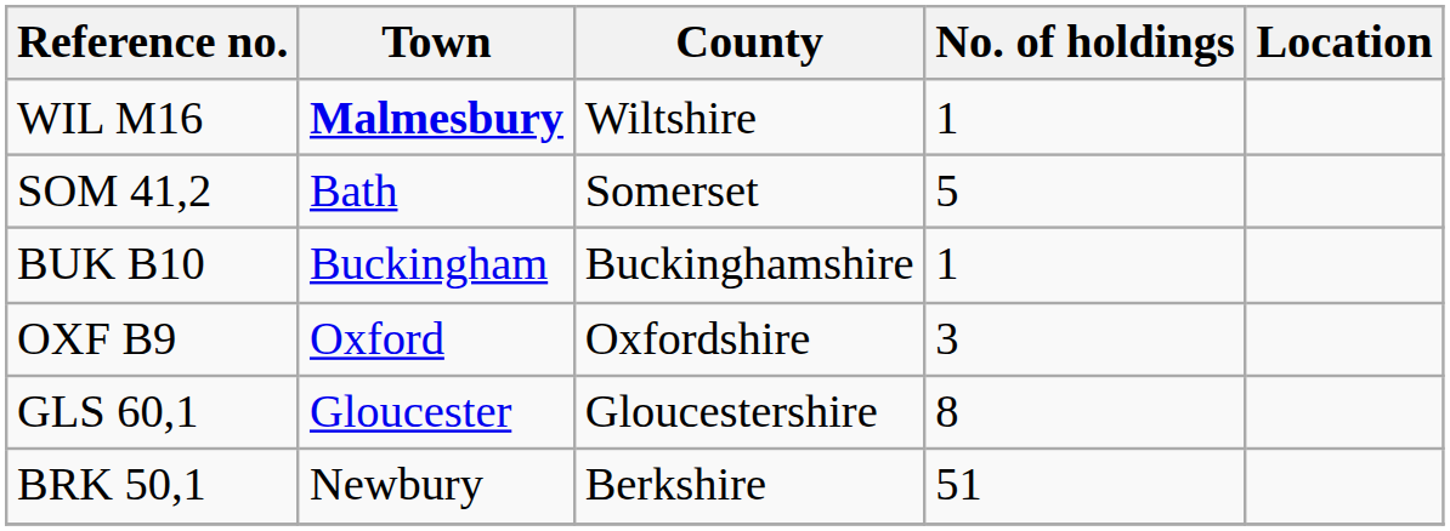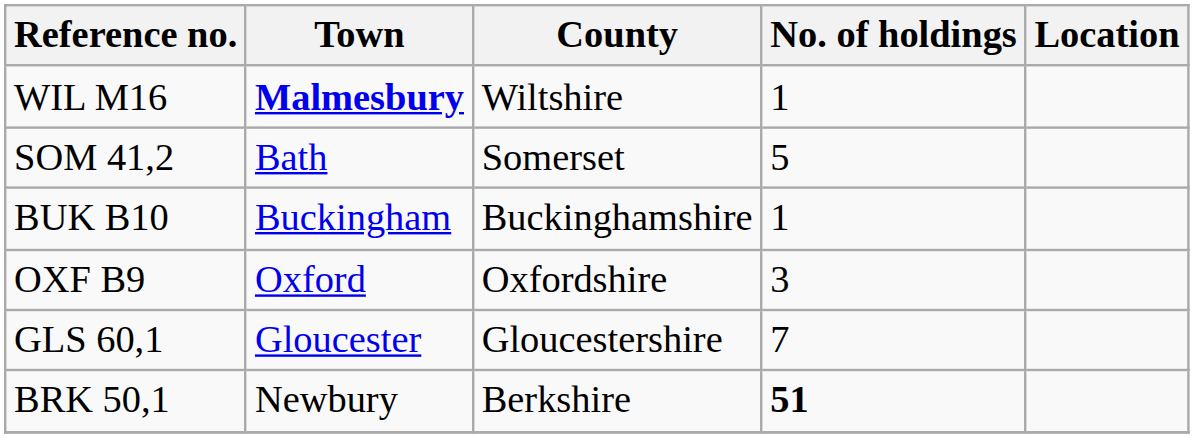 <table class="wikitable">
 <tr>
 <th>Reference no.</th>
 <th>Town</th>
 <th>County</th>
 <th>No. of holdings</th>
 <th>Location</th>
 </tr>
 <tr>
 <td>WIL M16</td>
 <td><strong><a href='#'>Malmesbury</a></strong></td>
 <td>Wiltshire</td>
 <td>1</td>
 <td></td>
 </tr>
 <tr>
 <td>SOM 41,2</td>
 <td><a href='#'>Bath</a></td>
 <td>Somerset</td>
 <td>5</td>
 <td></td>
 </tr>
 <tr>
 <td>BUK B10</td>
 <td><a href='#'>Buckingham</a></td>
 <td>Buckinghamshire</td>
 <td>1</td>
 <td></td>
 </tr>
 <tr>
 <td>OXF B9</td>
 <td><a href='#'>Oxford</a></td>
 <td>Oxfordshire</td>
 <td>3</td>
 <td></td>
 </tr>
 <tr>
 <td>GLS 60,1</td>
 <td><a href='#'>Gloucester</a></td>
 <td>Gloucestershire</td>
-<td>8</td>
+<td>7</td>
 <td></td>
 </tr>
 <tr>
 <td>BRK 50,1</td>
 <td>Newbury</td>
 <td>Berkshire</td>
-<td>51</td>
+<td><strong>51</strong></td>
 <td></td>
 </tr>
 <tr>
 </tr>
 </table>
